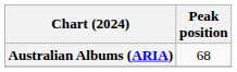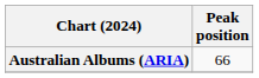 <table class="wikitable sortable plainrowheaders" style="text-align:center">
 <tr>
 <th scope="col">Chart (2024)</th>
 <th scope="col">Peak<br>position</th>
 </tr>
 <tr>
 <th scope="row">Australian Albums (<a href='#'>ARIA</a>)</th>
-<td>68</td>
+<td>66</td>
 </tr>
 <tr>
 </tr>
 <tr>
 </tr>
 <tr>
 </tr>
 <tr>
 </tr>
 <tr>
 </tr>
 <tr>
 </tr>
 <tr>
 </tr>
 <tr>
 </tr>
 <tr>
 </tr>
 <tr>
 </tr>
 </table>
